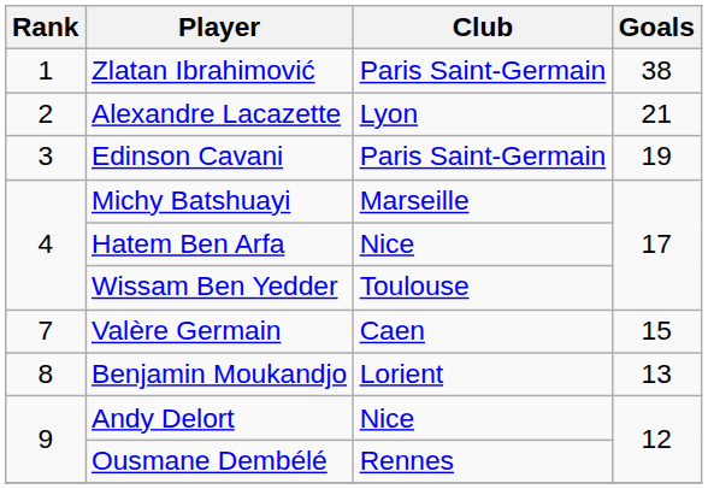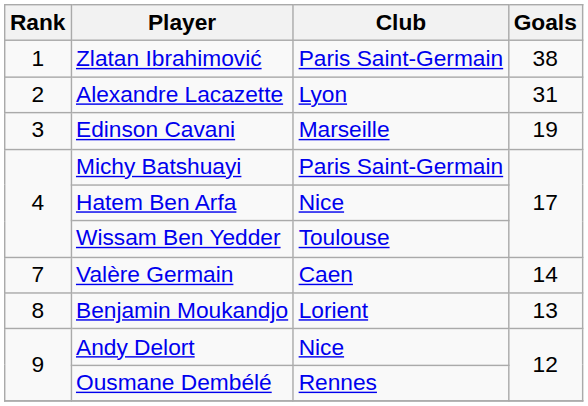 <table class="wikitable" style="text-align:center">
 <tr>
 <th>Rank</th>
 <th>Player</th>
 <th>Club</th>
 <th>Goals</th>
 </tr>
 <tr>
 <td>1</td>
 <td align="left"> <a href='#'>Zlatan Ibrahimović</a></td>
 <td align="left"><a href='#'>Paris Saint-Germain</a></td>
 <td>38</td>
 </tr>
 <tr>
 <td>2</td>
 <td align="left"> <a href='#'>Alexandre Lacazette</a></td>
 <td align="left"><a href='#'>Lyon</a></td>
-<td>21</td>
+<td>31</td>
 </tr>
 <tr>
 <td>3</td>
 <td align="left"> <a href='#'>Edinson Cavani</a></td>
-<td align="left"><a href='#'>Paris Saint-Germain</a></td>
+<td align="left"><a href='#'>Marseille</a></td>
 <td>19</td>
 </tr>
 <tr>
 <td rowspan="3">4</td>
 <td align="left"> <a href='#'>Michy Batshuayi</a></td>
-<td align="left"><a href='#'>Marseille</a></td>
+<td align="left"><a href='#'>Paris Saint-Germain</a></td>
 <td rowspan="3">17</td>
 </tr>
 <tr>
 <td align="left"> <a href='#'>Hatem Ben Arfa</a></td>
 <td align="left"><a href='#'>Nice</a></td>
 </tr>
 <tr>
 <td align="left"> <a href='#'>Wissam Ben Yedder</a></td>
 <td align="left"><a href='#'>Toulouse</a></td>
 </tr>
 <tr>
 <td>7</td>
 <td align="left"> <a href='#'>Valère Germain</a></td>
 <td align="left"><a href='#'>Caen</a></td>
-<td>15</td>
+<td>14</td>
 </tr>
 <tr>
 <td>8</td>
 <td align="left"> <a href='#'>Benjamin Moukandjo</a></td>
 <td align="left"><a href='#'>Lorient</a></td>
 <td>13</td>
 </tr>
 <tr>
 <td rowspan="2">9</td>
 <td align="left"> <a href='#'>Andy Delort</a></td>
 <td align="left"><a href='#'>Nice</a></td>
 <td rowspan="2">12</td>
 </tr>
 <tr>
 <td align="left"> <a href='#'>Ousmane Dembélé</a></td>
 <td align="left"><a href='#'>Rennes</a></td>
 </tr>
 <tr>
 </tr>
 </table>
